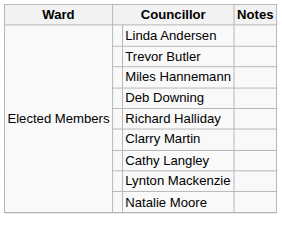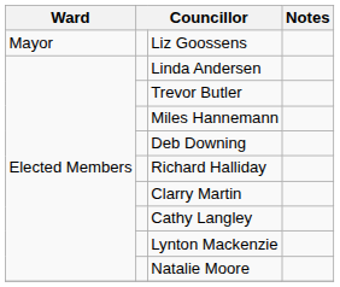 <table class="wikitable">
 <tr>
 <th>Ward</th>
 <th colspan="2">Councillor</th>
 <th>Notes</th>
+</tr>
+<tr>
+<td rowspan="1">Mayor </td>
+<td> </td>
+<td>Liz Goossens</td>
+<td></td>
 </tr>
 <tr>
 <td rowspan="9">Elected Members </td>
 <td> </td>
 <td>Linda Andersen</td>
 <td></td>
 </tr>
 <tr>
 <td> </td>
 <td>Trevor Butler</td>
 <td></td>
 </tr>
 <tr>
 <td> </td>
 <td>Miles Hannemann</td>
 <td></td>
 </tr>
 <tr>
 <td> </td>
 <td>Deb Downing</td>
 <td></td>
 </tr>
 <tr>
 <td> </td>
 <td>Richard Halliday</td>
 <td></td>
 </tr>
 <tr>
 <td> </td>
 <td>Clarry Martin</td>
 <td></td>
 </tr>
 <tr>
 <td> </td>
 <td>Cathy Langley</td>
 <td></td>
 </tr>
 <tr>
 <td> </td>
 <td>Lynton Mackenzie</td>
 <td></td>
 </tr>
 <tr>
 <td> </td>
 <td>Natalie Moore</td>
 <td></td>
 </tr>
 <tr>
 </tr>
 </table>
